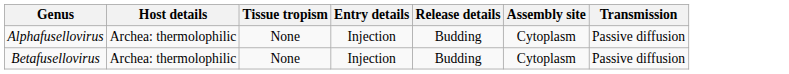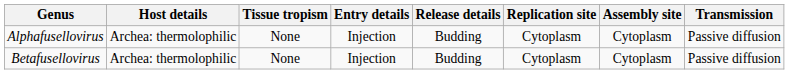 <table class="wikitable sortable" style="text-align:center">
 <tr>
 <th>Genus</th>
 <th>Host details</th>
 <th>Tissue tropism</th>
 <th>Entry details</th>
 <th>Release details</th>
+<th>Replication site</th>
 <th>Assembly site</th>
 <th>Transmission</th>
 </tr>
 <tr>
 <td><em>Alphafusellovirus</em></td>
 <td>Archea: thermolophilic</td>
 <td>None</td>
 <td>Injection</td>
 <td>Budding</td>
 <td>Cytoplasm</td>
+<td>Cytoplasm</td>
 <td>Passive diffusion</td>
 </tr>
 <tr>
 <td><em>Betafusellovirus</em></td>
 <td>Archea: thermolophilic</td>
 <td>None</td>
 <td>Injection</td>
 <td>Budding</td>
 <td>Cytoplasm</td>
+<td>Cytoplasm</td>
 <td>Passive diffusion</td>
 </tr>
 </table>
